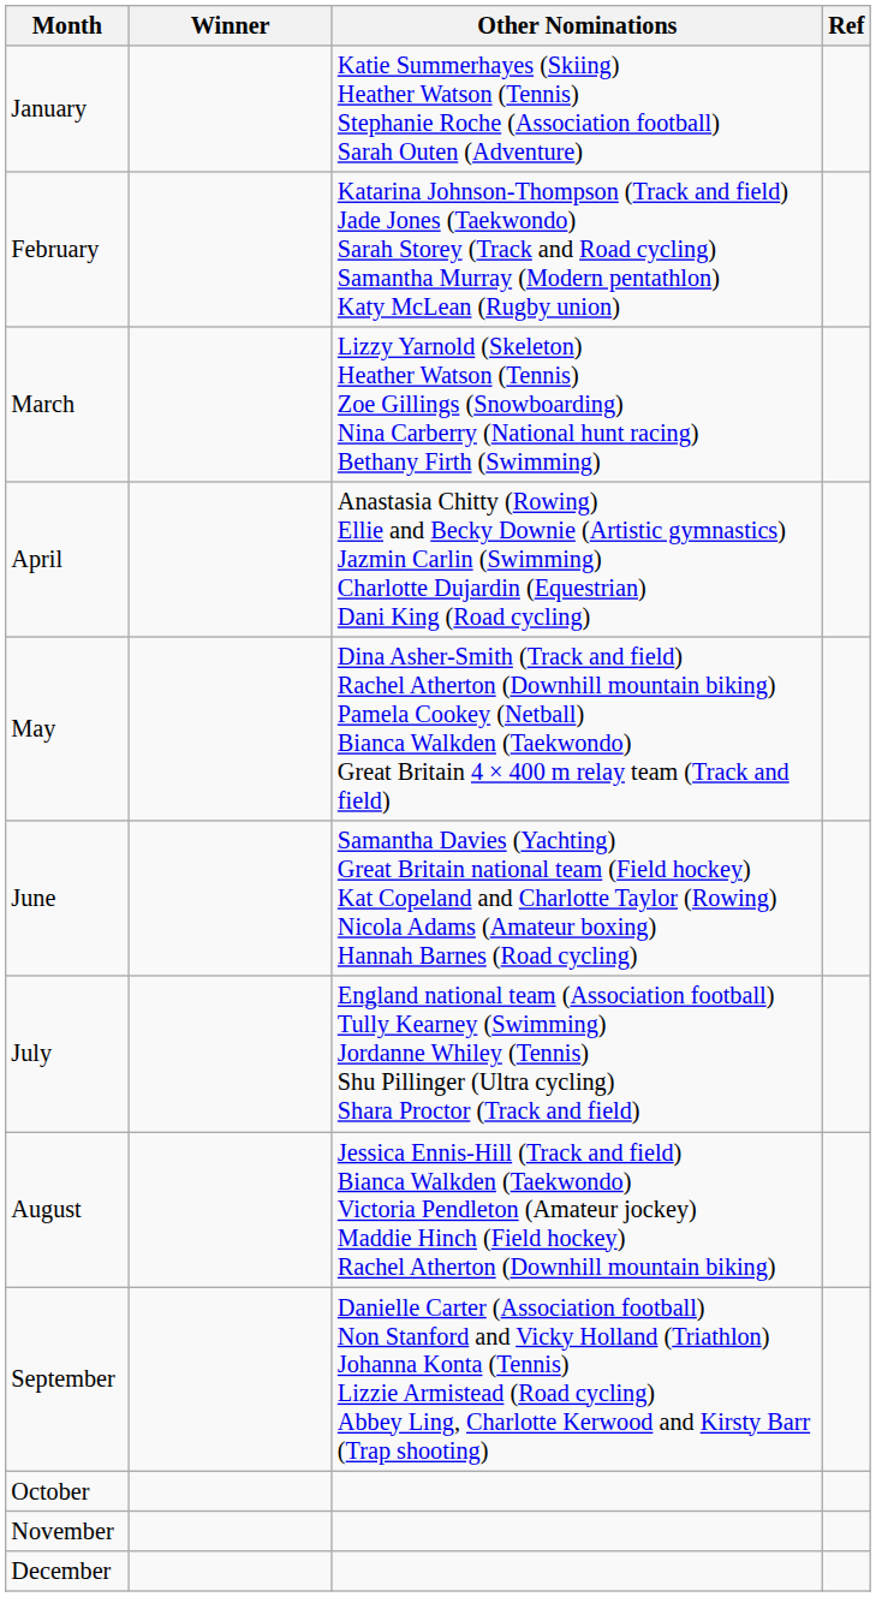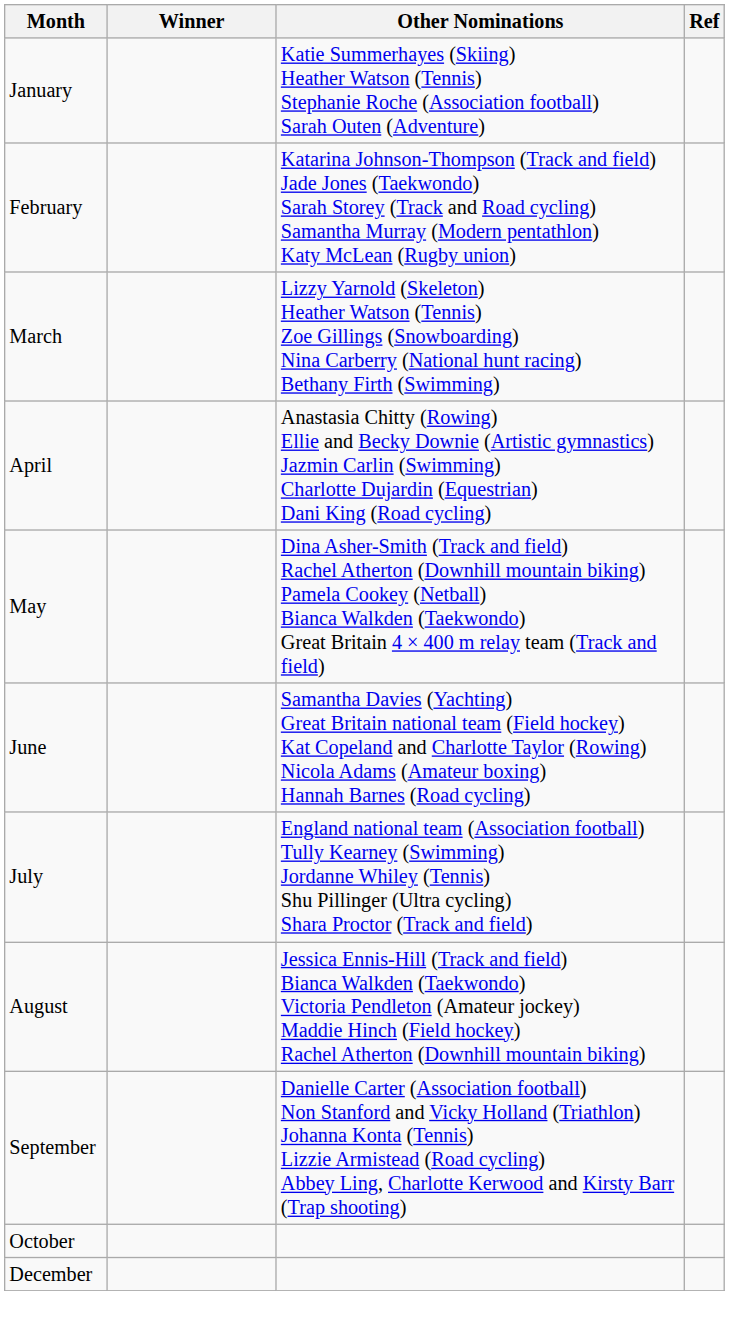 <table class="wikitable" style="font-size: 95%">
 <tr>
 <th style="width:70px;">Month</th>
 <th style="width:120px;">Winner</th>
 <th style="width:300px;">Other Nominations</th>
 <th style="width:10px;">Ref</th>
 </tr>
 <tr>
 <td>January</td>
 <td></td>
 <td><a href='#'>Katie Summerhayes</a> (<a href='#'>Skiing</a>)<br><a href='#'>Heather Watson</a> (<a href='#'>Tennis</a>)<br><a href='#'>Stephanie Roche</a> (<a href='#'>Association football</a>)<br><a href='#'>Sarah Outen</a> (<a href='#'>Adventure</a>)<br></td>
 <td></td>
 </tr>
 <tr>
 <td>February</td>
 <td></td>
 <td><a href='#'>Katarina Johnson-Thompson</a> (<a href='#'>Track and field</a>)<br><a href='#'>Jade Jones</a> (<a href='#'>Taekwondo</a>)<br><a href='#'>Sarah Storey</a> (<a href='#'>Track</a> and <a href='#'>Road cycling</a>)<br><a href='#'>Samantha Murray</a> (<a href='#'>Modern pentathlon</a>)<br><a href='#'>Katy McLean</a> (<a href='#'>Rugby union</a>)</td>
 <td></td>
 </tr>
 <tr>
 <td>March</td>
 <td></td>
 <td><a href='#'>Lizzy Yarnold</a> (<a href='#'>Skeleton</a>)<br><a href='#'>Heather Watson</a>  (<a href='#'>Tennis</a>)<br><a href='#'>Zoe Gillings</a> (<a href='#'>Snowboarding</a>)<br><a href='#'>Nina Carberry</a> (<a href='#'>National hunt racing</a>)<br><a href='#'>Bethany Firth</a> (<a href='#'>Swimming</a>)</td>
 <td></td>
 </tr>
 <tr>
 <td>April</td>
 <td></td>
 <td>Anastasia Chitty (<a href='#'>Rowing</a>)<br> <a href='#'>Ellie</a> and <a href='#'>Becky Downie</a> (<a href='#'>Artistic gymnastics</a>)<br><a href='#'>Jazmin Carlin</a> (<a href='#'>Swimming</a>)<br><a href='#'>Charlotte Dujardin</a> (<a href='#'>Equestrian</a>)<br><a href='#'>Dani King</a> (<a href='#'>Road cycling</a>)</td>
 <td></td>
 </tr>
 <tr>
 <td>May</td>
 <td></td>
 <td><a href='#'>Dina Asher-Smith</a> (<a href='#'>Track and field</a>)<br><a href='#'>Rachel Atherton</a> (<a href='#'>Downhill mountain biking</a>)<br><a href='#'>Pamela Cookey</a> (<a href='#'>Netball</a>)<br><a href='#'>Bianca Walkden</a> (<a href='#'>Taekwondo</a>)<br>Great Britain <a href='#'>4 × 400 m relay</a> team (<a href='#'>Track and field</a>)</td>
 <td></td>
 </tr>
 <tr>
 <td>June</td>
 <td></td>
 <td><a href='#'>Samantha Davies</a> (<a href='#'>Yachting</a>)<br><a href='#'>Great Britain national team</a> (<a href='#'>Field hockey</a>)<br><a href='#'>Kat Copeland</a> and <a href='#'>Charlotte Taylor</a> (<a href='#'>Rowing</a>)<br><a href='#'>Nicola Adams</a> (<a href='#'>Amateur boxing</a>)<br><a href='#'>Hannah Barnes</a> (<a href='#'>Road cycling</a>)</td>
 <td></td>
 </tr>
 <tr>
 <td>July</td>
 <td></td>
 <td><a href='#'>England national team</a> (<a href='#'>Association football</a>)<br><a href='#'>Tully Kearney</a> (<a href='#'>Swimming</a>)<br><a href='#'>Jordanne Whiley</a> (<a href='#'>Tennis</a>)<br>Shu Pillinger (Ultra cycling)<br><a href='#'>Shara Proctor</a> (<a href='#'>Track and field</a>)</td>
 <td></td>
 </tr>
 <tr>
 <td>August</td>
 <td></td>
 <td><a href='#'>Jessica Ennis-Hill</a> (<a href='#'>Track and field</a>)<br><a href='#'>Bianca Walkden</a> (<a href='#'>Taekwondo</a>)<br><a href='#'>Victoria Pendleton</a> (Amateur jockey)<br><a href='#'>Maddie Hinch</a> (<a href='#'>Field hockey</a>)<br><a href='#'>Rachel Atherton</a> (<a href='#'>Downhill mountain biking</a>)</td>
 <td></td>
 </tr>
 <tr>
 <td>September</td>
 <td></td>
 <td><a href='#'>Danielle Carter</a> (<a href='#'>Association football</a>)<br><a href='#'>Non Stanford</a> and <a href='#'>Vicky Holland</a> (<a href='#'>Triathlon</a>)<br><a href='#'>Johanna Konta</a> (<a href='#'>Tennis</a>)<br><a href='#'>Lizzie Armistead</a> (<a href='#'>Road cycling</a>)<br><a href='#'>Abbey Ling</a>, <a href='#'>Charlotte Kerwood</a> and <a href='#'>Kirsty Barr</a><br>(<a href='#'>Trap shooting</a>)</td>
 <td></td>
 </tr>
 <tr>
 <td>October</td>
 <td></td>
 <td></td>
 <td></td>
 </tr>
 <tr>
-<td>November</td>
-<td></td>
-<td></td>
-<td></td>
-</tr>
-<tr>
 <td>December</td>
 <td></td>
 <td></td>
 <td></td>
 </tr>
 </table>
